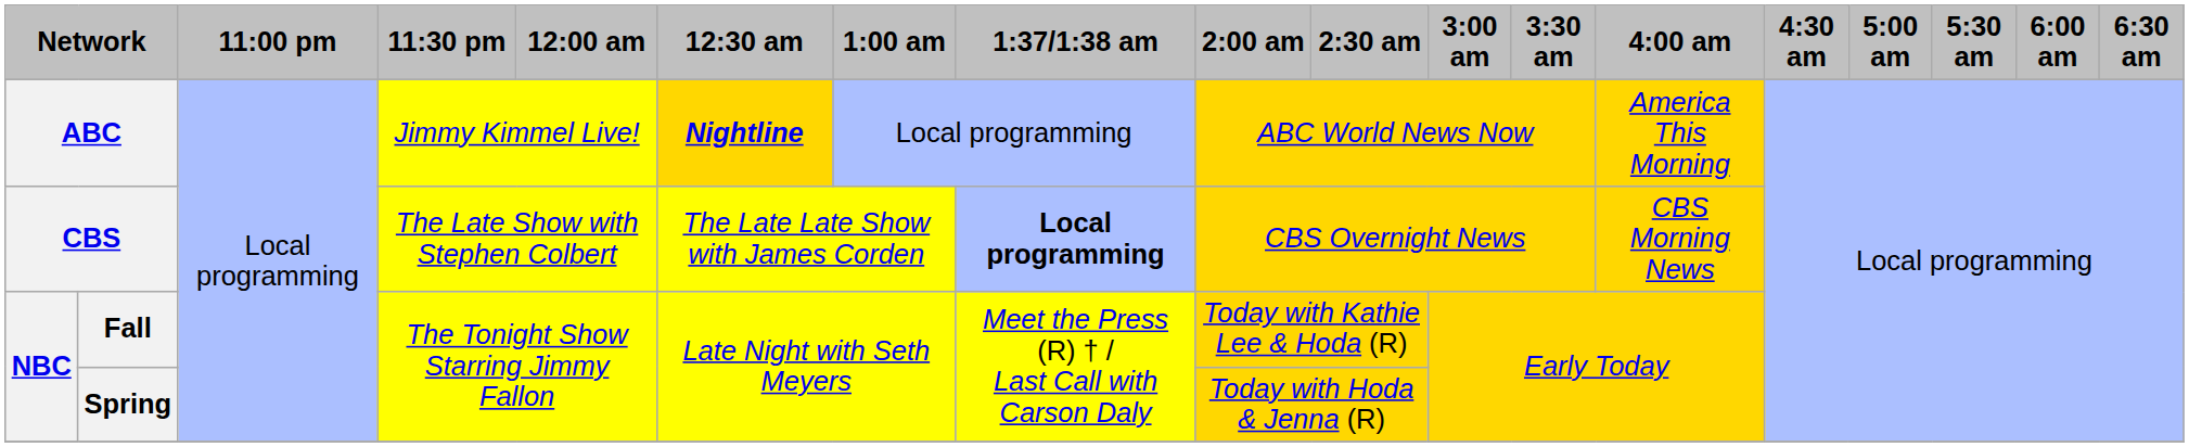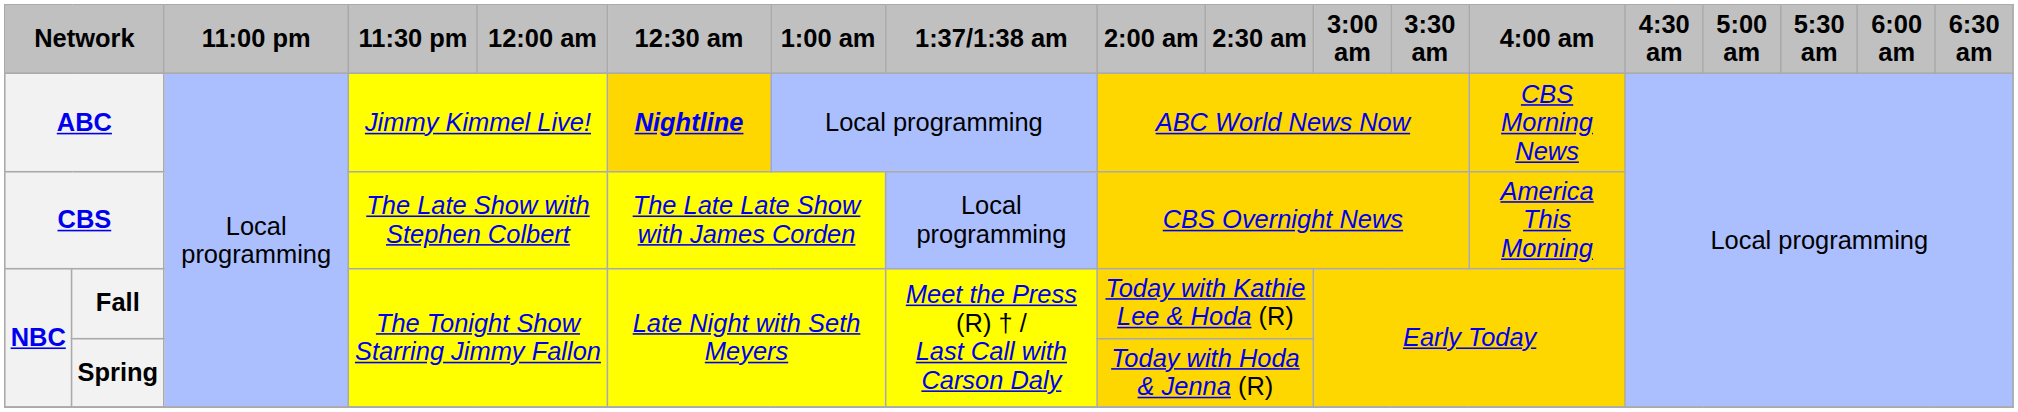 <table class="wikitable" style="width:100%;margin-right:0;text-align:center">
 <tr>
 <th colspan="2" style="background-color:#C0C0C0;text-align:center">Network</th>
 <th style="background-color:#C0C0C0;text-align:center">11:00 pm</th>
 <th style="background-color:#C0C0C0;text-align:center">11:30 pm</th>
 <th style="background-color:#C0C0C0;text-align:center">12:00 am</th>
 <th style="background-color:#C0C0C0;text-align:center">12:30 am</th>
 <th style="background-color:#C0C0C0;text-align:center">1:00 am</th>
 <th style="background-color:#C0C0C0;text-align:center">1:37/1:38 am</th>
 <th style="background-color:#C0C0C0;text-align:center">2:00 am</th>
 <th style="background-color:#C0C0C0;text-align:center">2:30 am</th>
 <th style="background-color:#C0C0C0;text-align:center">3:00 am</th>
 <th style="background-color:#C0C0C0;text-align:center">3:30 am</th>
 <th style="background-color:#C0C0C0;text-align:center">4:00 am</th>
 <th style="background-color:#C0C0C0;text-align:center">4:30 am</th>
 <th style="background-color:#C0C0C0;text-align:center">5:00 am</th>
 <th style=background-color:#C0C0C0;text-align:center>5:30 am</th>
 <th style=background-color:#C0C0C0;text-align:center>6:00 am</th>
 <th style=background-color:#C0C0C0;text-align:center>6:30 am</th>
 </tr>
 <tr>
 <th colspan="2"><a href='#'>ABC</a></th>
 <td colspan="1" rowspan="4" style="background:#abbfff">Local programming</td>
 <td colspan="2" style="background:yellow"><em><a href='#'>Jimmy Kimmel Live!</a></em> </td>
 <td colspan="1" style="background:gold"><strong><em><a href='#'>Nightline</a></em> </strong></td>
 <td colspan="2" style="background:#abbfff">Local programming</td>
 <td colspan="4" style="background:gold"><em><a href='#'>ABC World News Now</a></em></td>
-<td colspan="1" style="background:gold"><em><a href='#'>America This Morning</a></em></td>
+<td colspan="1" style="background:gold"><em><a href='#'>CBS Morning News</a></em></td>
 <td colspan="5" rowspan="4" style="background:#abbfff">Local programming</td>
 </tr>
 <tr>
 <th colspan="2"><a href='#'>CBS</a></th>
 <td colspan="2" style="background:yellow"><em><a href='#'>The Late Show with Stephen Colbert</a></em> </td>
 <td colspan="2" style="background:yellow"><em><a href='#'>The Late Late Show with James Corden</a></em> </td>
-<td colspan="1" style="background:#abbfff"><strong>Local programming</strong></td>
+<td colspan="1" style="background:#abbfff">Local programming</td>
 <td colspan="4" style="background:gold"><em><a href='#'>CBS Overnight News</a></em></td>
-<td colspan="1" style="background:gold"><em><a href='#'>CBS Morning News</a></em></td>
+<td colspan="1" style="background:gold"><em><a href='#'>America This Morning</a></em></td>
 </tr>
 <tr>
 <th colspan="1" rowspan="2"><a href='#'>NBC</a></th>
 <th>Fall</th>
 <td colspan="2" rowspan="2" style="background:yellow"><em><a href='#'>The Tonight Show Starring Jimmy Fallon</a></em> </td>
 <td colspan="2" rowspan="2" style="background:yellow"><em><a href='#'>Late Night with Seth Meyers</a></em> </td>
 <td colspan="1" rowspan="2" style="background:yellow"><em><a href='#'>Meet the Press</a></em> (R) † /<br><em><a href='#'>Last Call with Carson Daly</a></em> </td>
 <td colspan="2" style="background:gold"><em><a href='#'>Today with Kathie Lee & Hoda</a></em> (R) </td>
 <td colspan="3" rowspan="2" style="background:gold"><em><a href='#'>Early Today</a></em></td>
 </tr>
 <tr>
 <th>Spring</th>
 <td colspan="2" style="background:gold"><em><a href='#'>Today with Hoda & Jenna</a></em> (R) </td>
 </tr>
 <tr>
 </tr>
 </table>
